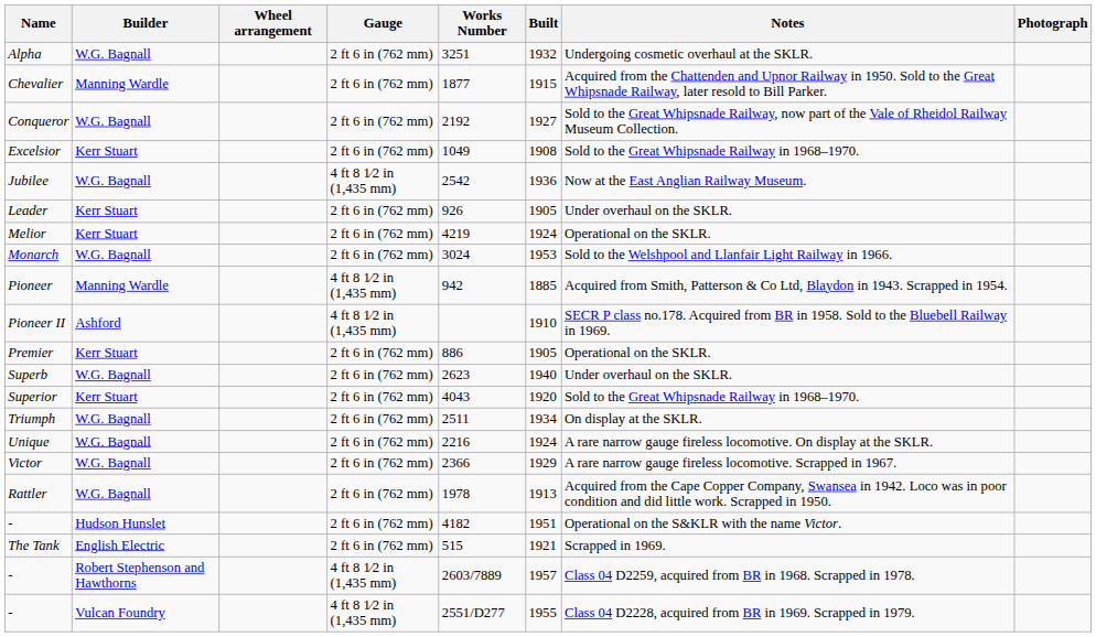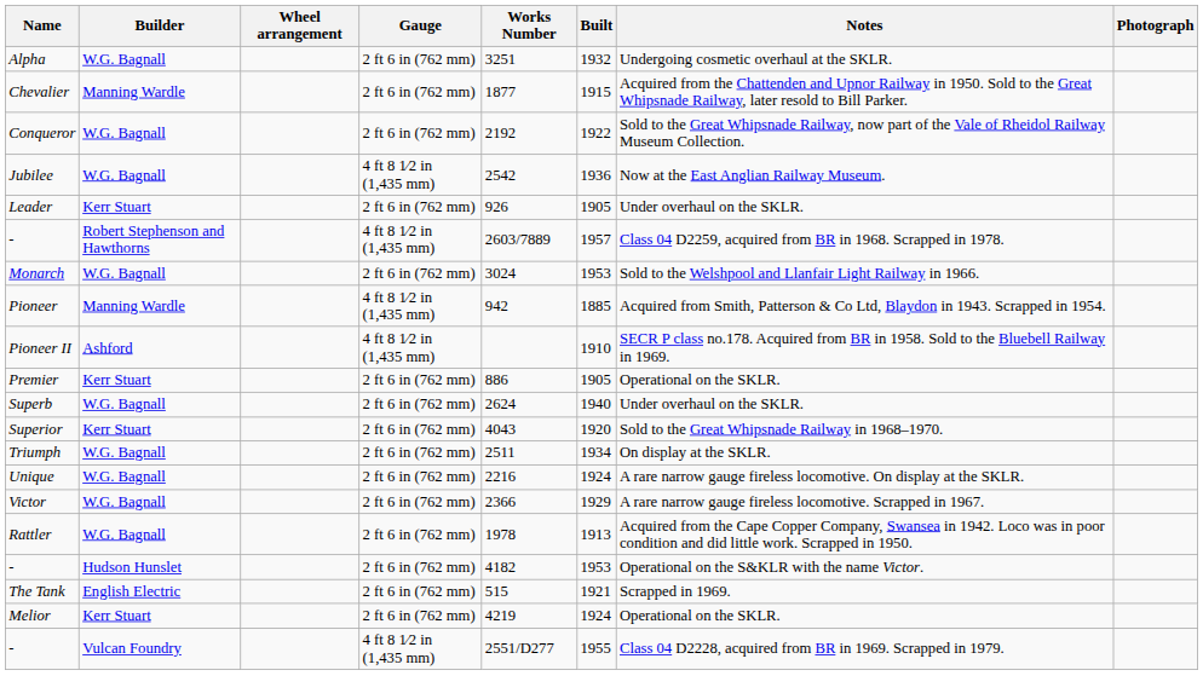 <table class="wikitable sortable">
 <tr>
 <th>Name</th>
 <th>Builder</th>
 <th>Wheel arrangement</th>
 <th>Gauge</th>
 <th>Works Number</th>
 <th>Built</th>
 <th>Notes</th>
 <th>Photograph</th>
 </tr>
 <tr>
 <td><em>Alpha</em></td>
 <td><a href='#'>W.G. Bagnall</a></td>
 <td></td>
 <td>2 ft 6 in (762 mm)</td>
 <td>3251</td>
 <td>1932</td>
 <td>Undergoing cosmetic overhaul at the SKLR.</td>
 <td></td>
 </tr>
 <tr>
 <td><em>Chevalier</em></td>
 <td><a href='#'>Manning Wardle</a></td>
 <td></td>
 <td>2 ft 6 in (762 mm)</td>
 <td>1877</td>
 <td>1915</td>
 <td>Acquired from the <a href='#'>Chattenden and Upnor Railway</a> in 1950. Sold to the <a href='#'>Great Whipsnade Railway</a>, later resold to Bill Parker.</td>
 <td></td>
 </tr>
 <tr>
 <td><em>Conqueror</em></td>
 <td><a href='#'>W.G. Bagnall</a></td>
 <td></td>
 <td>2 ft 6 in (762 mm)</td>
 <td>2192</td>
-<td>1927</td>
+<td>1922</td>
 <td>Sold to the <a href='#'>Great Whipsnade Railway</a>, now part of the <a href='#'>Vale of Rheidol Railway</a> Museum Collection.</td>
-<td></td>
-</tr>
-<tr>
-<td><em>Excelsior</em></td>
-<td><a href='#'>Kerr Stuart</a></td>
-<td></td>
-<td>2 ft 6 in (762 mm)</td>
-<td>1049</td>
-<td>1908</td>
-<td>Sold to the <a href='#'>Great Whipsnade Railway</a> in 1968–1970.</td>
 <td></td>
 </tr>
 <tr>
 <td><em>Jubilee</em></td>
 <td><a href='#'>W.G. Bagnall</a></td>
 <td></td>
 <td>4 ft 8 1⁄2 in (1,435 mm)</td>
 <td>2542</td>
 <td>1936</td>
 <td>Now at the <a href='#'>East Anglian Railway Museum</a>.</td>
 <td></td>
 </tr>
 <tr>
 <td><em>Leader</em></td>
 <td><a href='#'>Kerr Stuart</a></td>
 <td></td>
 <td>2 ft 6 in (762 mm)</td>
 <td>926</td>
 <td>1905</td>
 <td>Under overhaul on the SKLR.</td>
 <td></td>
 </tr>
 <tr>
-<td><em>Melior</em></td>
-<td><a href='#'>Kerr Stuart</a></td>
+<td>-</td>
+<td><a href='#'>Robert Stephenson and Hawthorns</a></td>
 <td></td>
-<td>2 ft 6 in (762 mm)</td>
-<td>4219</td>
-<td>1924</td>
-<td>Operational on the SKLR.</td>
+<td>4 ft 8 1⁄2 in (1,435 mm)</td>
+<td>2603/7889</td>
+<td>1957</td>
+<td><a href='#'>Class 04</a> D2259, acquired from <a href='#'>BR</a> in 1968. Scrapped in 1978.</td>
 <td></td>
 </tr>
 <tr>
 <td><a href='#'><em>Monarch</em></a></td>
 <td><a href='#'>W.G. Bagnall</a></td>
 <td></td>
 <td>2 ft 6 in (762 mm)</td>
 <td>3024</td>
 <td>1953</td>
 <td>Sold to the <a href='#'>Welshpool and Llanfair Light Railway</a> in 1966.</td>
 <td></td>
 </tr>
 <tr>
 <td><em>Pioneer</em></td>
 <td><a href='#'>Manning Wardle</a></td>
 <td></td>
 <td>4 ft 8 1⁄2 in (1,435 mm)</td>
 <td>942</td>
 <td>1885</td>
 <td>Acquired from Smith, Patterson & Co Ltd, <a href='#'>Blaydon</a> in 1943. Scrapped in 1954.</td>
 <td></td>
 </tr>
 <tr>
 <td><em>Pioneer II</em></td>
 <td><a href='#'>Ashford</a></td>
 <td></td>
 <td>4 ft 8 1⁄2 in (1,435 mm)</td>
 <td></td>
 <td>1910</td>
 <td><a href='#'>SECR P class</a> no.178. Acquired from <a href='#'>BR</a> in 1958. Sold to the <a href='#'>Bluebell Railway</a> in 1969.</td>
 <td></td>
 </tr>
 <tr>
 <td><em>Premier</em></td>
 <td><a href='#'>Kerr Stuart</a></td>
 <td></td>
 <td>2 ft 6 in (762 mm)</td>
 <td>886</td>
 <td>1905</td>
 <td>Operational on the SKLR.</td>
 <td></td>
 </tr>
 <tr>
 <td><em>Superb</em></td>
 <td><a href='#'>W.G. Bagnall</a></td>
 <td></td>
 <td>2 ft 6 in (762 mm)</td>
-<td>2623</td>
+<td>2624</td>
 <td>1940</td>
 <td>Under overhaul on the SKLR.</td>
 <td></td>
 </tr>
 <tr>
 <td><em>Superior</em></td>
 <td><a href='#'>Kerr Stuart</a></td>
 <td></td>
 <td>2 ft 6 in (762 mm)</td>
 <td>4043</td>
 <td>1920</td>
 <td>Sold to the <a href='#'>Great Whipsnade Railway</a> in 1968–1970.</td>
 <td></td>
 </tr>
 <tr>
 <td><em>Triumph</em></td>
 <td><a href='#'>W.G. Bagnall</a></td>
 <td></td>
 <td>2 ft 6 in (762 mm)</td>
 <td>2511</td>
 <td>1934</td>
 <td>On display at the SKLR.</td>
 <td></td>
 </tr>
 <tr>
 <td><em>Unique</em></td>
 <td><a href='#'>W.G. Bagnall</a></td>
 <td></td>
 <td>2 ft 6 in (762 mm)</td>
 <td>2216</td>
 <td>1924</td>
 <td>A rare narrow gauge fireless locomotive. On display at the SKLR.</td>
 <td></td>
 </tr>
 <tr>
 <td><em>Victor</em></td>
 <td><a href='#'>W.G. Bagnall</a></td>
 <td></td>
 <td>2 ft 6 in (762 mm)</td>
 <td>2366</td>
 <td>1929</td>
 <td>A rare narrow gauge fireless locomotive. Scrapped in 1967.</td>
 <td></td>
 </tr>
 <tr>
 <td><em>Rattler</em></td>
 <td><a href='#'>W.G. Bagnall</a></td>
 <td></td>
 <td>2 ft 6 in (762 mm)</td>
 <td>1978</td>
 <td>1913</td>
 <td>Acquired from the Cape Copper Company, <a href='#'>Swansea</a> in 1942. Loco was in poor condition and did little work. Scrapped in 1950.</td>
 <td></td>
 </tr>
 <tr>
 <td>-</td>
 <td><a href='#'>Hudson Hunslet</a></td>
 <td></td>
 <td>2 ft 6 in (762 mm)</td>
 <td>4182</td>
-<td>1951</td>
+<td>1953</td>
 <td>Operational on the S&KLR with the name <em>Victor</em>.</td>
 <td></td>
 </tr>
 <tr>
 <td><em>The Tank</em></td>
 <td><a href='#'>English Electric</a></td>
 <td></td>
 <td>2 ft 6 in (762 mm)</td>
 <td>515</td>
 <td>1921</td>
 <td>Scrapped in 1969.</td>
 <td></td>
 </tr>
 <tr>
-<td>-</td>
-<td><a href='#'>Robert Stephenson and Hawthorns</a></td>
+<td><em>Melior</em></td>
+<td><a href='#'>Kerr Stuart</a></td>
 <td></td>
-<td>4 ft 8 1⁄2 in (1,435 mm)</td>
-<td>2603/7889</td>
-<td>1957</td>
-<td><a href='#'>Class 04</a> D2259, acquired from <a href='#'>BR</a> in 1968. Scrapped in 1978.</td>
+<td>2 ft 6 in (762 mm)</td>
+<td>4219</td>
+<td>1924</td>
+<td>Operational on the SKLR.</td>
 <td></td>
 </tr>
 <tr>
 <td>-</td>
 <td><a href='#'>Vulcan Foundry</a></td>
 <td></td>
 <td>4 ft 8 1⁄2 in (1,435 mm)</td>
 <td>2551/D277</td>
 <td>1955</td>
 <td><a href='#'>Class 04</a> D2228, acquired from <a href='#'>BR</a> in 1969. Scrapped in 1979.</td>
 <td></td>
 </tr>
 </table>
